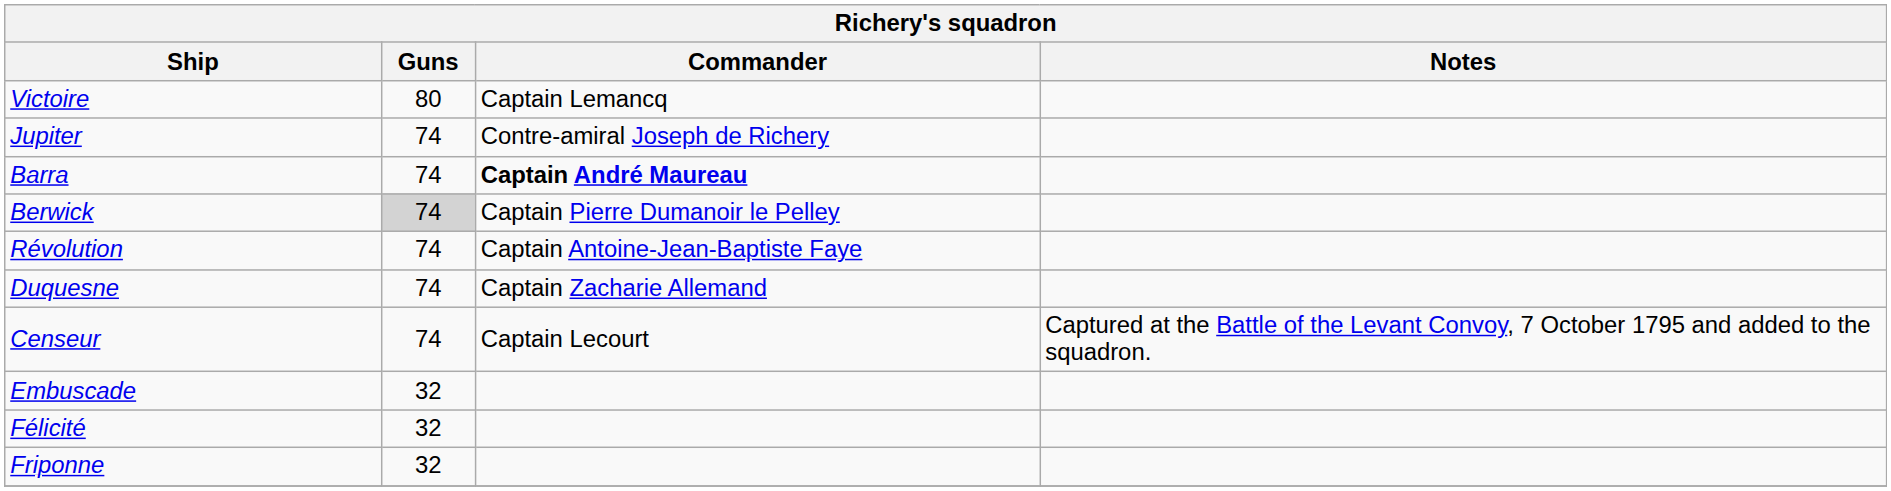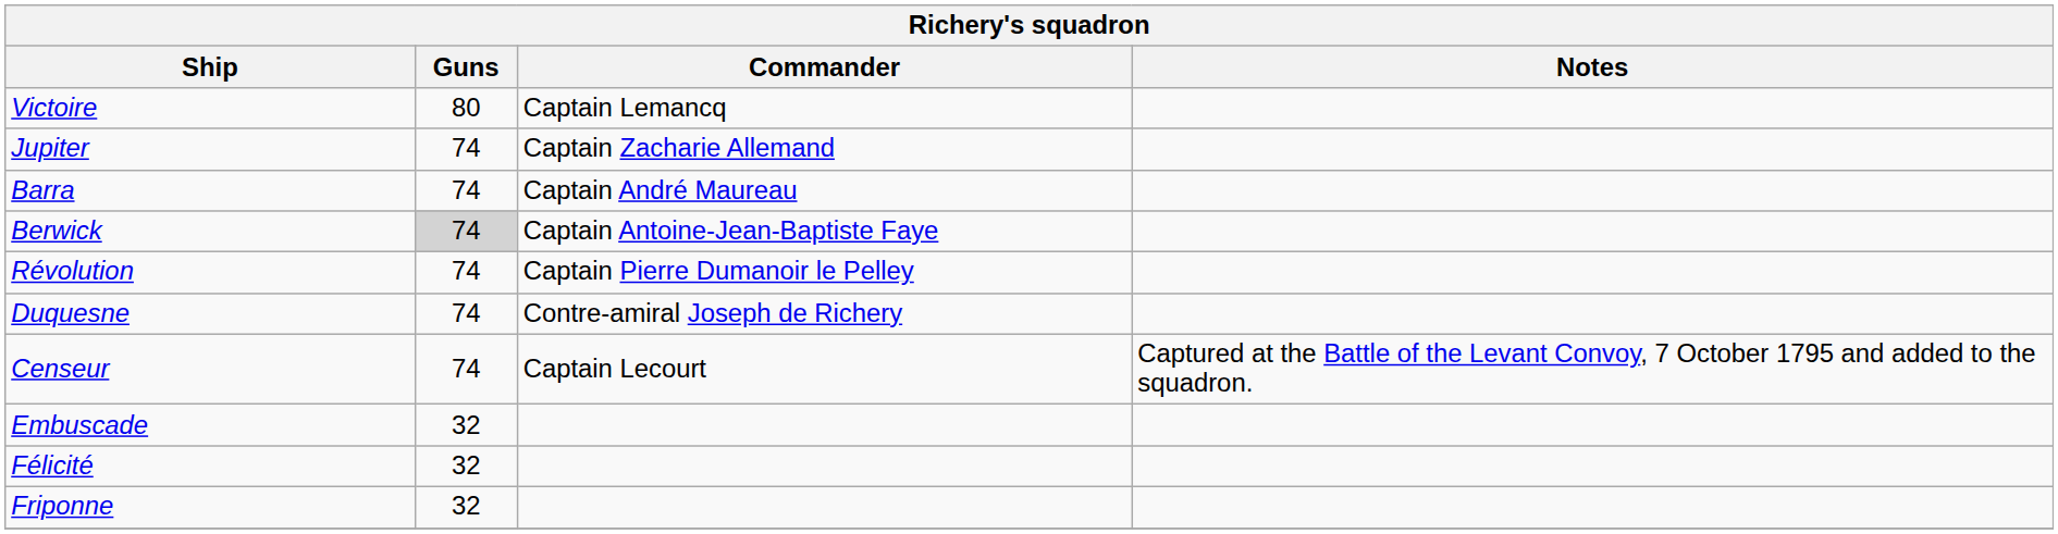 <table class="wikitable" width=100%>
 <tr valign="center">
 <th colspan="5" bgcolor="white">Richery's squadron </th>
 </tr>
 <tr valign="center">
 <th width=20%; align= center rowspan=1>Ship</th>
 <th width=5%; align= center rowspan=1>Guns</th>
 <th width=30%; align= center rowspan=1>Commander</th>
 <th width=45%; align= center rowspan=1>Notes</th>
 </tr>
 <tr valign="center">
 <td align= left><a href='#'><em>Victoire</em></a></td>
 <td align= center>80</td>
 <td align= left>Captain Lemancq</td>
 <td align= left></td>
 </tr>
 <tr valign="center">
 <td align= left><a href='#'><em>Jupiter</em></a></td>
 <td align= center>74</td>
-<td align= left>Contre-amiral <a href='#'>Joseph de Richery</a></td>
+<td align= left>Captain <a href='#'>Zacharie Allemand</a></td>
 <td align= left></td>
 </tr>
 <tr valign="center">
 <td align= left><a href='#'><em>Barra</em></a></td>
 <td align= center>74</td>
-<td align= left><strong>Captain <a href='#'>André Maureau</a></strong></td>
+<td align= left>Captain <a href='#'>André Maureau</a></td>
 <td align= left></td>
 </tr>
 <tr valign="center">
 <td align= left><a href='#'><em>Berwick</em></a></td>
 <td align= center style="background: lightgrey;">74</td>
-<td align= left>Captain <a href='#'>Pierre Dumanoir le Pelley</a></td>
+<td align= left>Captain <a href='#'>Antoine-Jean-Baptiste Faye</a></td>
 <td align= left></td>
 </tr>
 <tr valign="center">
 <td align= left><a href='#'><em>Révolution</em></a></td>
 <td align= center>74</td>
-<td align= left>Captain <a href='#'>Antoine-Jean-Baptiste Faye</a></td>
+<td align= left>Captain <a href='#'>Pierre Dumanoir le Pelley</a></td>
 <td align= left></td>
 </tr>
 <tr valign="center">
 <td align= left><a href='#'><em>Duquesne</em></a></td>
 <td align= center>74</td>
-<td align= left>Captain <a href='#'>Zacharie Allemand</a></td>
+<td align= left>Contre-amiral <a href='#'>Joseph de Richery</a></td>
 <td align= left></td>
 </tr>
 <tr valign="center">
 <td align= left><a href='#'><em>Censeur</em></a></td>
 <td align= center>74</td>
 <td align= left>Captain Lecourt</td>
 <td align= left>Captured at the <a href='#'>Battle of the Levant Convoy</a>, 7 October 1795 and added to the squadron.</td>
 </tr>
 <tr valign="center">
 <td align= left><a href='#'><em>Embuscade</em></a></td>
 <td align= center>32</td>
 <td align= left></td>
 <td align= left></td>
 </tr>
 <tr valign="center">
 <td align= left><a href='#'><em>Félicité</em></a></td>
 <td align= center>32</td>
 <td align= left></td>
 <td align= left></td>
 </tr>
 <tr valign="center">
 <td align= left><a href='#'><em>Friponne</em></a></td>
 <td align= center>32</td>
 <td align= left></td>
 <td align= left></td>
 </tr>
 <tr>
 </tr>
 </table>
